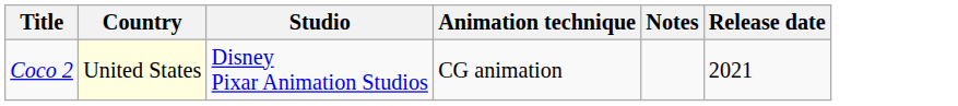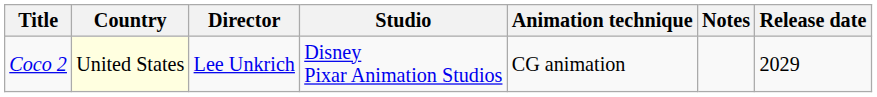 <table class="wikitable sortable">
 <tr>
 <th ! scope="col">Title</th>
 <th scope="col">Country</th>
+<th scope="col">Director</th>
 <th scope="col">Studio</th>
 <th scope="col">Animation technique</th>
 <th scope="col">Notes</th>
 <th>Release date</th>
 </tr>
 <tr>
 <td><em><a href='#'>Coco 2</a></em></td>
 <td style="background: lightyellow;">United States</td>
+<td><a href='#'>Lee Unkrich</a></td>
 <td><a href='#'>Disney</a><br><a href='#'>Pixar Animation Studios</a></td>
 <td>CG animation</td>
 <td></td>
-<td>2021</td>
+<td>2029</td>
 </tr>
 </table>
